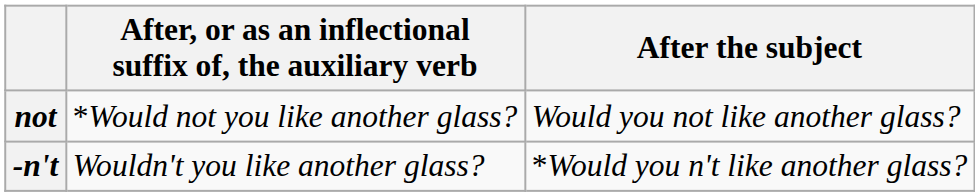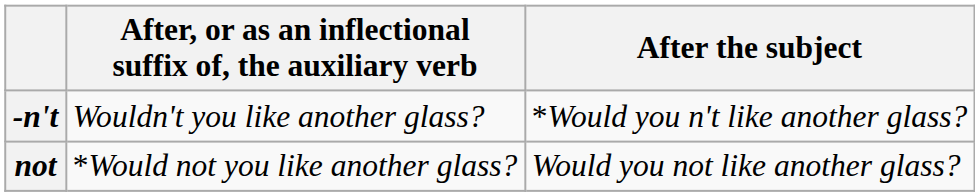 <table class="wikitable" | style="margin: 10px 0 10px 10px; border: none; float:right;">
 <tr>
 <th></th>
 <th>After, or as an inflectional<br> suffix of, the auxiliary verb</th>
 <th>After the subject</th>
 </tr>
 <tr>
+<th><em>-n't</em></th>
+<td><em>Wouldn't you like another glass?</em></td>
+<td>*<em>Would you n't like another glass?</em></td>
+</tr>
+<tr>
 <th><em>not</em></th>
 <td>*<em>Would not you like another glass?</em></td>
 <td><em>Would you not like another glass?</em></td>
 </tr>
 <tr>
-<th><em>-n't</em></th>
-<td><em>Wouldn't you like another glass?</em></td>
-<td>*<em>Would you n't like another glass?</em></td>
-</tr>
-<tr>
 </tr>
 </table>
